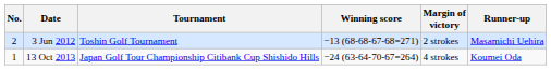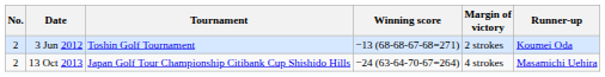 <table class="wikitable" style="font-size:95%;">
 <tr>
 <th>No.</th>
 <th>Date</th>
 <th>Tournament</th>
 <th>Winning score</th>
 <th>Margin of<br>victory</th>
 <th>Runner-up</th>
 </tr>
 <tr style="background:#D6E8FF;">
 <td align=center>2</td>
 <td align=right>3 Jun <a href='#'>2012</a></td>
 <td><a href='#'>Toshin Golf Tournament</a></td>
 <td>−13 (68-68-67-68=271)</td>
 <td>2 strokes</td>
-<td> <a href='#'>Masamichi Uehira</a></td>
+<td> <a href='#'>Koumei Oda</a></td>
 </tr>
 <tr>
-<td align=center>1</td>
+<td align=center>2</td>
 <td align=right>13 Oct <a href='#'>2013</a></td>
 <td><a href='#'>Japan Golf Tour Championship Citibank Cup Shishido Hills</a></td>
 <td>−24 (63-64-70-67=264)</td>
 <td>4 strokes</td>
-<td> <a href='#'>Koumei Oda</a></td>
+<td> <a href='#'>Masamichi Uehira</a></td>
 </tr>
 </table>
